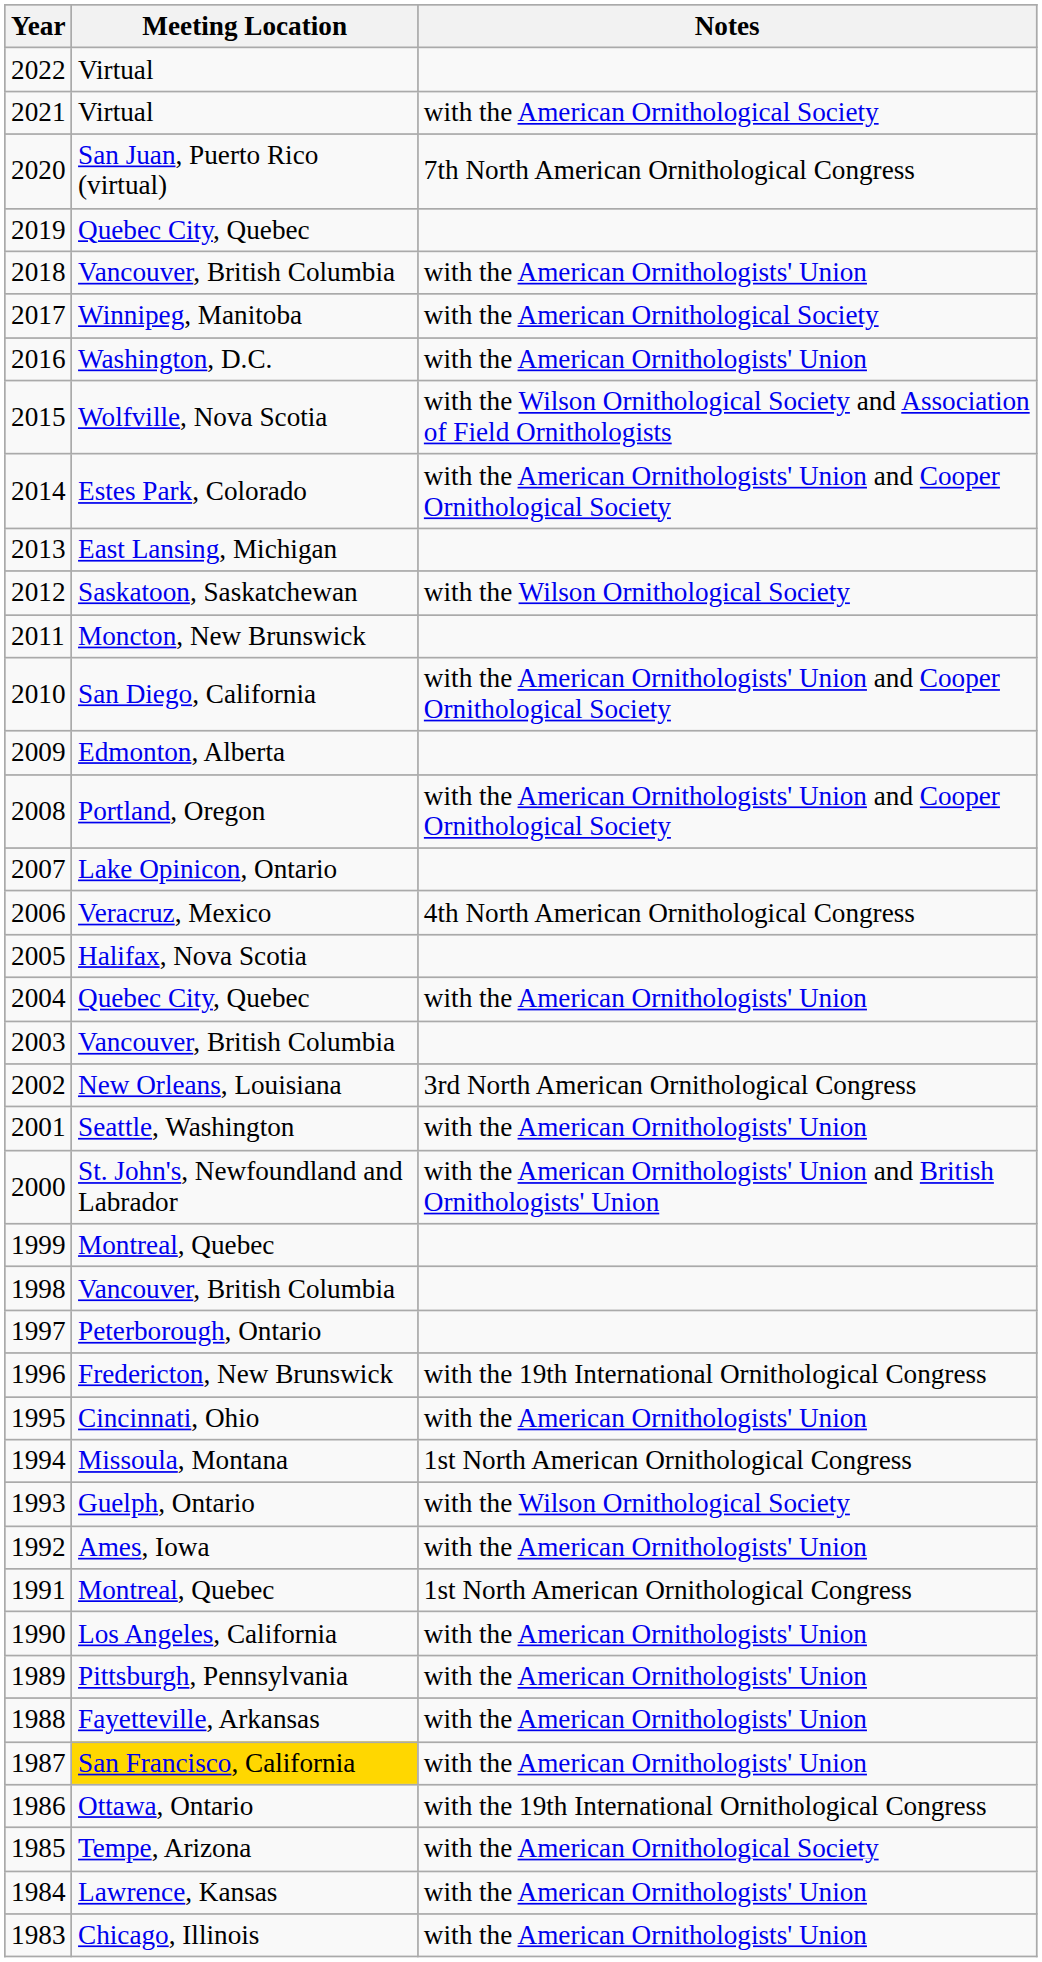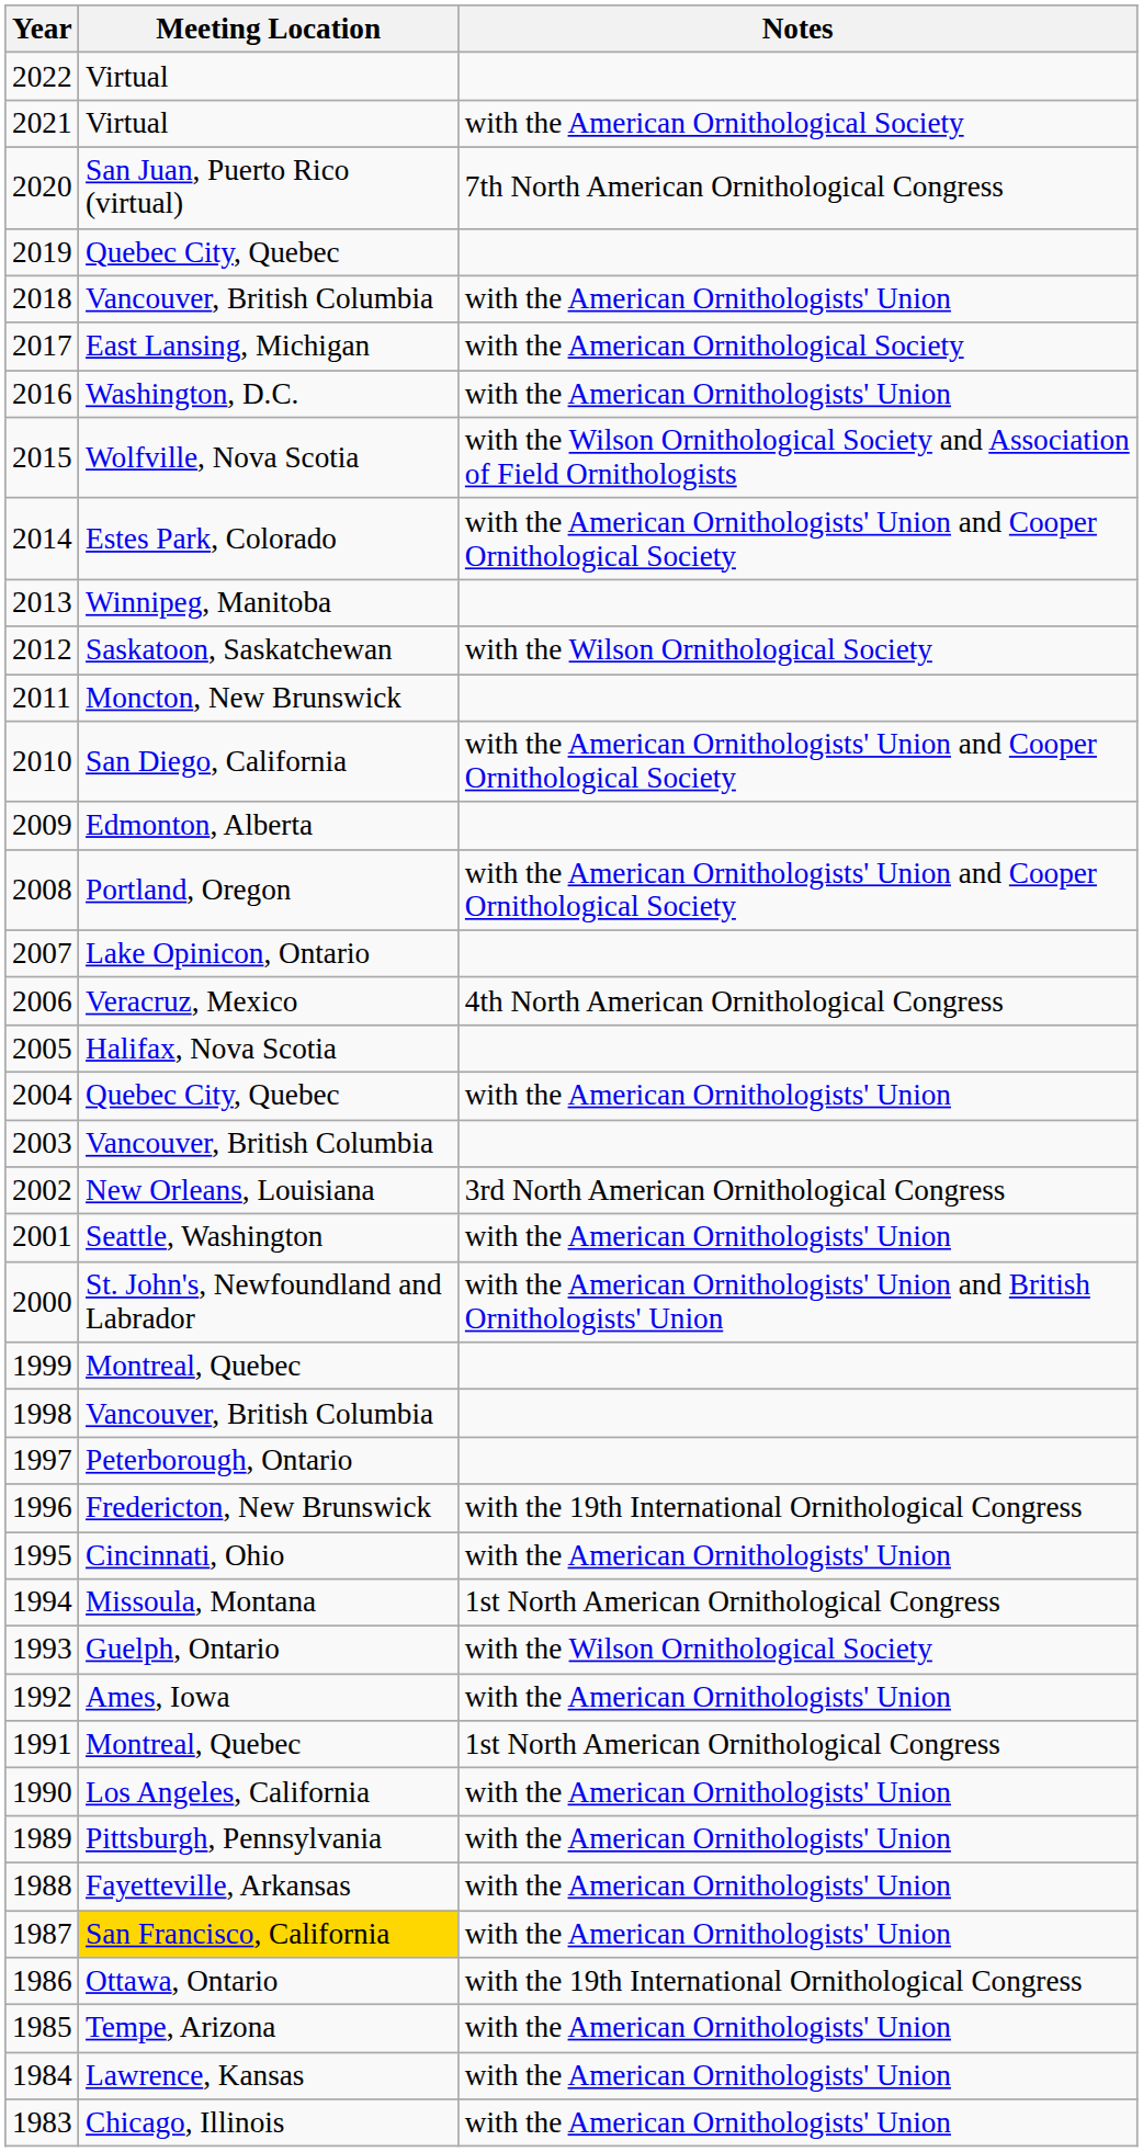 <table class="wikitable sortable">
 <tr>
 <th>Year</th>
 <th>Meeting Location</th>
 <th>Notes</th>
 </tr>
 <tr>
 <td>2022</td>
 <td>Virtual</td>
 <td></td>
 </tr>
 <tr>
 <td>2021</td>
 <td>Virtual</td>
 <td>with the <a href='#'>American Ornithological Society</a></td>
 </tr>
 <tr>
 <td>2020</td>
 <td><a href='#'>San Juan</a>, Puerto Rico (virtual)</td>
 <td>7th North American Ornithological Congress</td>
 </tr>
 <tr>
 <td>2019</td>
 <td><a href='#'>Quebec City</a>, Quebec</td>
 <td></td>
 </tr>
 <tr>
 <td>2018</td>
 <td><a href='#'>Vancouver</a>, British Columbia</td>
 <td>with the <a href='#'>American Ornithologists' Union</a></td>
 </tr>
 <tr>
 <td>2017</td>
-<td><a href='#'>Winnipeg</a>, Manitoba</td>
+<td><a href='#'>East Lansing</a>, Michigan</td>
 <td>with the <a href='#'>American Ornithological Society</a></td>
 </tr>
 <tr>
 <td>2016</td>
 <td><a href='#'>Washington</a>, D.C.</td>
 <td>with the <a href='#'>American Ornithologists' Union</a></td>
 </tr>
 <tr>
 <td>2015</td>
 <td><a href='#'>Wolfville</a>, Nova Scotia</td>
 <td>with the <a href='#'>Wilson Ornithological Society</a> and <a href='#'>Association of Field Ornithologists</a></td>
 </tr>
 <tr>
 <td>2014</td>
 <td><a href='#'>Estes Park</a>, Colorado</td>
 <td>with the <a href='#'>American Ornithologists' Union</a> and <a href='#'>Cooper Ornithological Society</a></td>
 </tr>
 <tr>
 <td>2013</td>
-<td><a href='#'>East Lansing</a>, Michigan</td>
+<td><a href='#'>Winnipeg</a>, Manitoba</td>
 <td></td>
 </tr>
 <tr>
 <td>2012</td>
 <td><a href='#'>Saskatoon</a>, Saskatchewan</td>
 <td>with the <a href='#'>Wilson Ornithological Society</a></td>
 </tr>
 <tr>
 <td>2011</td>
 <td><a href='#'>Moncton</a>, New Brunswick</td>
 <td></td>
 </tr>
 <tr>
 <td>2010</td>
 <td><a href='#'>San Diego</a>, California</td>
 <td>with the <a href='#'>American Ornithologists' Union</a> and <a href='#'>Cooper Ornithological Society</a></td>
 </tr>
 <tr>
 <td>2009</td>
 <td><a href='#'>Edmonton</a>, Alberta</td>
 <td></td>
 </tr>
 <tr>
 <td>2008</td>
 <td><a href='#'>Portland</a>, Oregon</td>
 <td>with the <a href='#'>American Ornithologists' Union</a> and <a href='#'>Cooper Ornithological Society</a></td>
 </tr>
 <tr>
 <td>2007</td>
 <td><a href='#'>Lake Opinicon</a>, Ontario</td>
 <td></td>
 </tr>
 <tr>
 <td>2006</td>
 <td><a href='#'>Veracruz</a>, Mexico</td>
 <td>4th North American Ornithological Congress</td>
 </tr>
 <tr>
 <td>2005</td>
 <td><a href='#'>Halifax</a>, Nova Scotia</td>
 <td></td>
 </tr>
 <tr>
 <td>2004</td>
 <td><a href='#'>Quebec City</a>, Quebec</td>
 <td>with the <a href='#'>American Ornithologists' Union</a></td>
 </tr>
 <tr>
 <td>2003</td>
 <td><a href='#'>Vancouver</a>, British Columbia</td>
 <td></td>
 </tr>
 <tr>
 <td>2002</td>
 <td><a href='#'>New Orleans</a>, Louisiana</td>
 <td>3rd North American Ornithological Congress</td>
 </tr>
 <tr>
 <td>2001</td>
 <td><a href='#'>Seattle</a>, Washington</td>
 <td>with the <a href='#'>American Ornithologists' Union</a></td>
 </tr>
 <tr>
 <td>2000</td>
 <td><a href='#'>St. John's</a>, Newfoundland and Labrador</td>
 <td>with the <a href='#'>American Ornithologists' Union</a> and <a href='#'>British Ornithologists' Union</a></td>
 </tr>
 <tr>
 <td>1999</td>
 <td><a href='#'>Montreal</a>, Quebec</td>
 <td></td>
 </tr>
 <tr>
 <td>1998</td>
 <td><a href='#'>Vancouver</a>, British Columbia</td>
 <td></td>
 </tr>
 <tr>
 <td>1997</td>
 <td><a href='#'>Peterborough</a>, Ontario</td>
 <td></td>
 </tr>
 <tr>
 <td>1996</td>
 <td><a href='#'>Fredericton</a>, New Brunswick</td>
 <td>with the 19th International Ornithological Congress</td>
 </tr>
 <tr>
 <td>1995</td>
 <td><a href='#'>Cincinnati</a>, Ohio</td>
 <td>with the <a href='#'>American Ornithologists' Union</a></td>
 </tr>
 <tr>
 <td>1994</td>
 <td><a href='#'>Missoula</a>, Montana</td>
 <td>1st North American Ornithological Congress</td>
 </tr>
 <tr>
 <td>1993</td>
 <td><a href='#'>Guelph</a>, Ontario</td>
 <td>with the <a href='#'>Wilson Ornithological Society</a></td>
 </tr>
 <tr>
 <td>1992</td>
 <td><a href='#'>Ames</a>, Iowa</td>
 <td>with the <a href='#'>American Ornithologists' Union</a></td>
 </tr>
 <tr>
 <td>1991</td>
 <td><a href='#'>Montreal</a>, Quebec</td>
 <td>1st North American Ornithological Congress</td>
 </tr>
 <tr>
 <td>1990</td>
 <td><a href='#'>Los Angeles</a>, California</td>
 <td>with the <a href='#'>American Ornithologists' Union</a></td>
 </tr>
 <tr>
 <td>1989</td>
 <td><a href='#'>Pittsburgh</a>, Pennsylvania</td>
 <td>with the <a href='#'>American Ornithologists' Union</a></td>
 </tr>
 <tr>
 <td>1988</td>
 <td><a href='#'>Fayetteville</a>, Arkansas</td>
 <td>with the <a href='#'>American Ornithologists' Union</a></td>
 </tr>
 <tr>
 <td>1987</td>
 <td style="background: gold;"><a href='#'>San Francisco</a>, California</td>
 <td>with the <a href='#'>American Ornithologists' Union</a></td>
 </tr>
 <tr>
 <td>1986</td>
 <td><a href='#'>Ottawa</a>, Ontario</td>
 <td>with the 19th International Ornithological Congress</td>
 </tr>
 <tr>
 <td>1985</td>
 <td><a href='#'>Tempe</a>, Arizona</td>
-<td>with the <a href='#'>American Ornithological Society</a></td>
+<td>with the <a href='#'>American Ornithologists' Union</a></td>
 </tr>
 <tr>
 <td>1984</td>
 <td><a href='#'>Lawrence</a>, Kansas</td>
 <td>with the <a href='#'>American Ornithologists' Union</a></td>
 </tr>
 <tr>
 <td>1983</td>
 <td><a href='#'>Chicago</a>, Illinois</td>
 <td>with the <a href='#'>American Ornithologists' Union</a></td>
 </tr>
 </table>
